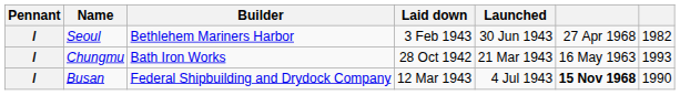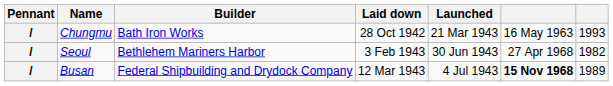 <table class="wikitable plainrowheaders" style="text-align: right;">
 <tr>
 <th scope="col">Pennant</th>
 <th scope="col">Name</th>
 <th scope="col">Builder</th>
 <th scope="col">Laid down</th>
 <th scope="col">Launched</th>
 <th scope="col"></th>
 <th scope="col"></th>
 </tr>
 <tr>
 <th scope="row">/</th>
+<td style="text-align:left;"><a href='#'><em>Chungmu</em></a></td>
+<td style="text-align:left;"><a href='#'>Bath Iron Works</a></td>
+<td>28 Oct 1942</td>
+<td>21 Mar 1943</td>
+<td>16 May 1963</td>
+<td>1993</td>
+</tr>
+<tr>
+<th scope="row">/</th>
 <td style="text-align:left;"><a href='#'><em>Seoul</em></a></td>
 <td style="text-align:left;"><a href='#'>Bethlehem Mariners Harbor</a></td>
 <td>3 Feb 1943</td>
 <td>30 Jun 1943</td>
 <td>27 Apr 1968</td>
 <td>1982</td>
 </tr>
 <tr>
 <th scope="row">/</th>
-<td style="text-align:left;"><a href='#'><em>Chungmu</em></a></td>
-<td style="text-align:left;"><a href='#'>Bath Iron Works</a></td>
-<td>28 Oct 1942</td>
-<td>21 Mar 1943</td>
-<td>16 May 1963</td>
-<td>1993</td>
-</tr>
-<tr>
-<th scope="row">/</th>
 <td style="text-align:left;"><a href='#'><em>Busan</em></a></td>
 <td style="text-align:left;"><a href='#'>Federal Shipbuilding and Drydock Company</a></td>
 <td>12 Mar 1943</td>
 <td>4 Jul 1943</td>
 <td><strong>15 Nov 1968</strong></td>
-<td>1990</td>
+<td>1989</td>
 </tr>
 </table>
